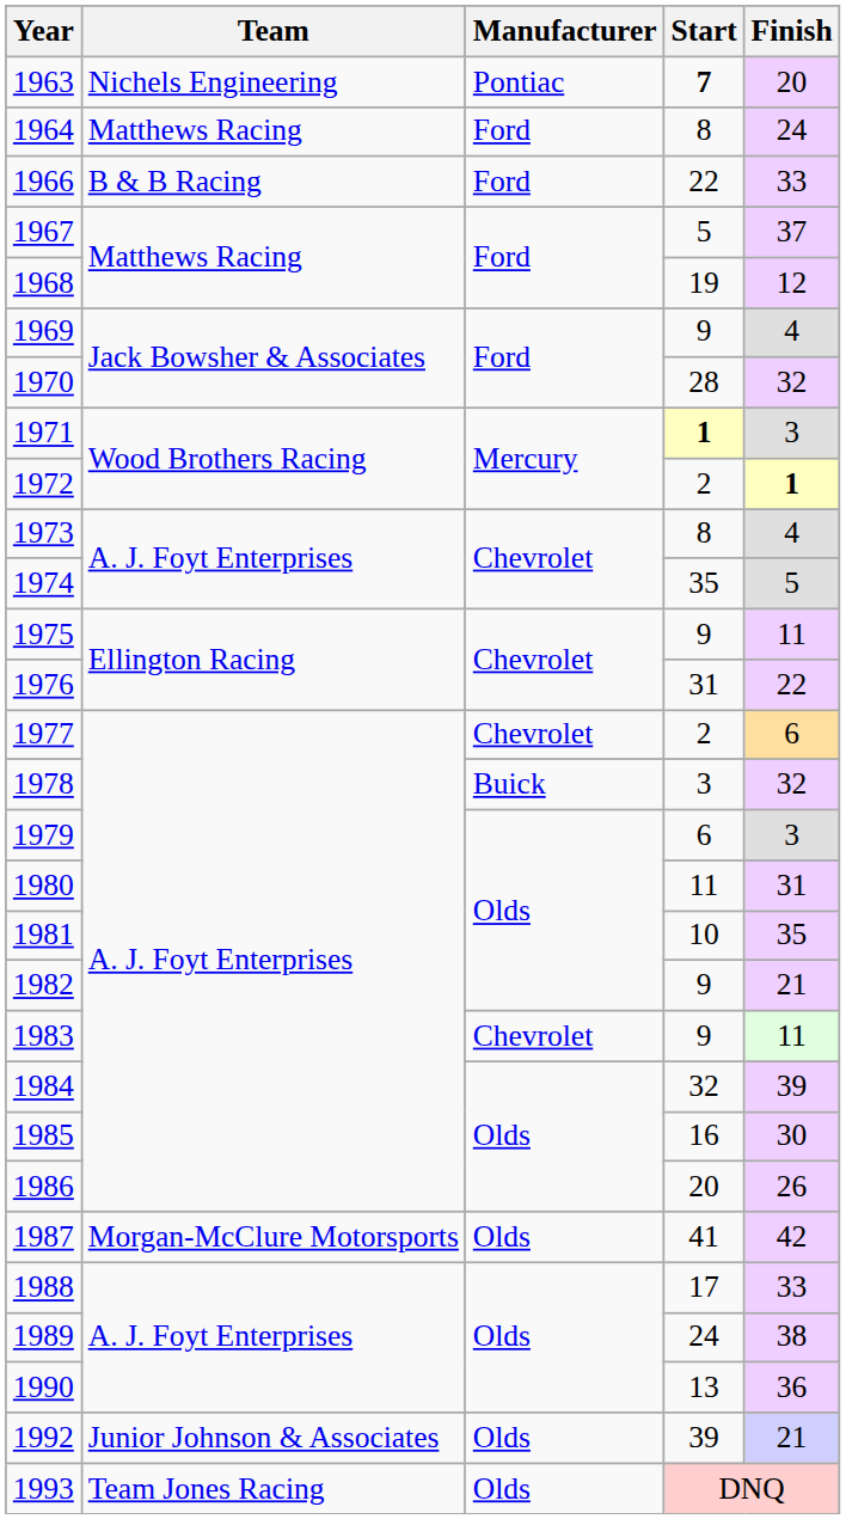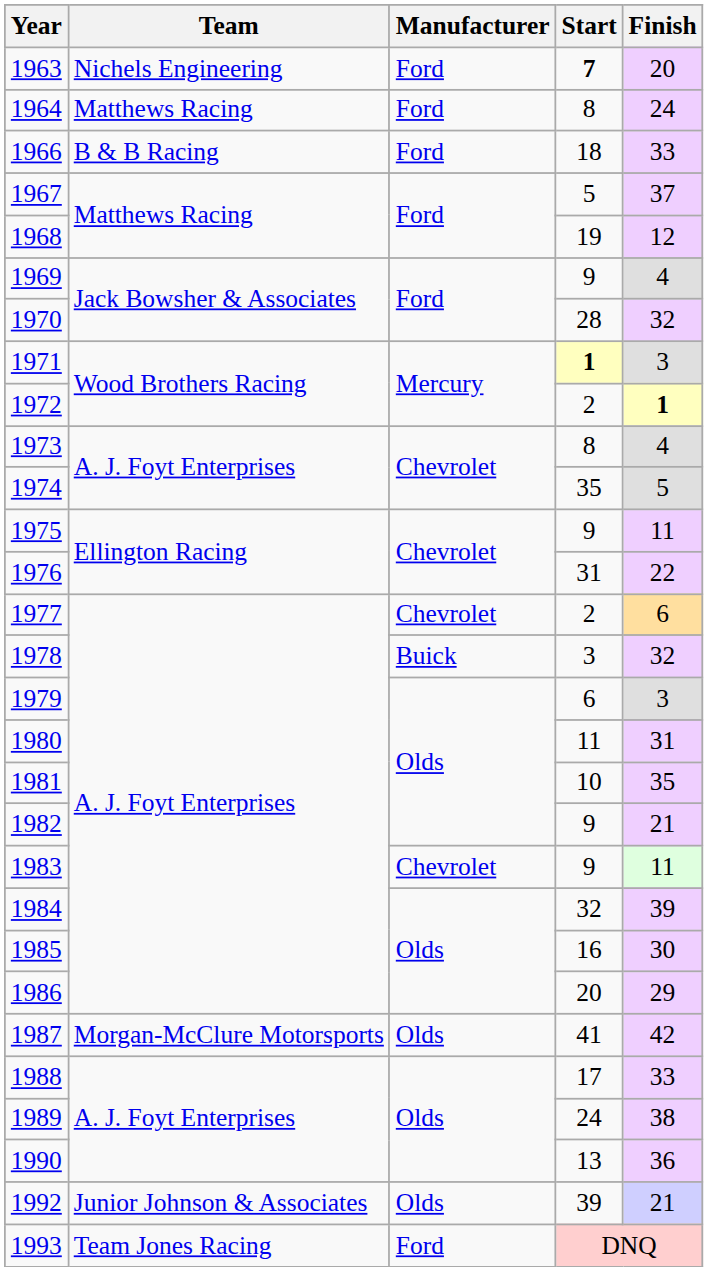 <table class="wikitable" style="font-size: 90%;">
 <tr>
 <th>Year</th>
 <th>Team</th>
 <th>Manufacturer</th>
 <th>Start</th>
 <th>Finish</th>
 </tr>
 <tr>
 <td><a href='#'>1963</a></td>
 <td><a href='#'>Nichels Engineering</a></td>
-<td><a href='#'>Pontiac</a></td>
+<td><a href='#'>Ford</a></td>
 <td align=center><strong>7</strong></td>
 <td align=center style="background:#EFCFFF;">20</td>
 </tr>
 <tr>
 <td><a href='#'>1964</a></td>
 <td><a href='#'>Matthews Racing</a></td>
 <td><a href='#'>Ford</a></td>
 <td align=center>8</td>
 <td align=center style="background:#EFCFFF;">24</td>
 </tr>
 <tr>
 <td><a href='#'>1966</a></td>
 <td><a href='#'>B & B Racing</a></td>
 <td><a href='#'>Ford</a></td>
-<td align=center>22</td>
+<td align=center>18</td>
 <td align=center style="background:#EFCFFF;">33</td>
 </tr>
 <tr>
 <td><a href='#'>1967</a></td>
 <td rowspan=2><a href='#'>Matthews Racing</a></td>
 <td rowspan=2><a href='#'>Ford</a></td>
 <td align=center>5</td>
 <td align=center style="background:#EFCFFF;">37</td>
 </tr>
 <tr>
 <td><a href='#'>1968</a></td>
 <td align=center>19</td>
 <td align=center style="background:#EFCFFF;">12</td>
 </tr>
 <tr>
 <td><a href='#'>1969</a></td>
 <td rowspan=2><a href='#'>Jack Bowsher & Associates</a></td>
 <td rowspan=2><a href='#'>Ford</a></td>
 <td align=center>9</td>
 <td align=center style="background:#DFDFDF;">4</td>
 </tr>
 <tr>
 <td><a href='#'>1970</a></td>
 <td align=center>28</td>
 <td align=center style="background:#EFCFFF;">32</td>
 </tr>
 <tr>
 <td><a href='#'>1971</a></td>
 <td rowspan=2><a href='#'>Wood Brothers Racing</a></td>
 <td rowspan=2><a href='#'>Mercury</a></td>
 <td align=center style="background:#FFFFBF;"><strong>1</strong></td>
 <td align=center style="background:#DFDFDF;">3</td>
 </tr>
 <tr>
 <td><a href='#'>1972</a></td>
 <td align=center>2</td>
 <td align=center style="background:#FFFFBF;"><strong>1</strong></td>
 </tr>
 <tr>
 <td><a href='#'>1973</a></td>
 <td rowspan=2><a href='#'>A. J. Foyt Enterprises</a></td>
 <td rowspan=2><a href='#'>Chevrolet</a></td>
 <td align=center>8</td>
 <td align=center style="background:#DFDFDF;">4</td>
 </tr>
 <tr>
 <td><a href='#'>1974</a></td>
 <td align=center>35</td>
 <td align=center style="background:#DFDFDF;">5</td>
 </tr>
 <tr>
 <td><a href='#'>1975</a></td>
 <td rowspan=2><a href='#'>Ellington Racing</a></td>
 <td rowspan=2><a href='#'>Chevrolet</a></td>
 <td align=center>9</td>
 <td align=center style="background:#EFCFFF;">11</td>
 </tr>
 <tr>
 <td><a href='#'>1976</a></td>
 <td align=center>31</td>
 <td align=center style="background:#EFCFFF;">22</td>
 </tr>
 <tr>
 <td><a href='#'>1977</a></td>
 <td rowspan=10><a href='#'>A. J. Foyt Enterprises</a></td>
 <td><a href='#'>Chevrolet</a></td>
 <td align=center>2</td>
 <td align=center style="background:#FFDF9F;">6</td>
 </tr>
 <tr>
 <td><a href='#'>1978</a></td>
 <td><a href='#'>Buick</a></td>
 <td align=center>3</td>
 <td align=center style="background:#EFCFFF;">32</td>
 </tr>
 <tr>
 <td><a href='#'>1979</a></td>
 <td rowspan=4><a href='#'>Olds</a></td>
 <td align=center>6</td>
 <td align=center style="background:#DFDFDF;">3</td>
 </tr>
 <tr>
 <td><a href='#'>1980</a></td>
 <td align=center>11</td>
 <td align=center style="background:#EFCFFF;">31</td>
 </tr>
 <tr>
 <td><a href='#'>1981</a></td>
 <td align=center>10</td>
 <td align=center style="background:#EFCFFF;">35</td>
 </tr>
 <tr>
 <td><a href='#'>1982</a></td>
 <td align=center>9</td>
 <td align=center style="background:#EFCFFF;">21</td>
 </tr>
 <tr>
 <td><a href='#'>1983</a></td>
 <td><a href='#'>Chevrolet</a></td>
 <td align=center>9</td>
 <td align=center style="background:#DFFFDF;">11</td>
 </tr>
 <tr>
 <td><a href='#'>1984</a></td>
 <td rowspan=3><a href='#'>Olds</a></td>
 <td align=center>32</td>
 <td align=center style="background:#EFCFFF;">39</td>
 </tr>
 <tr>
 <td><a href='#'>1985</a></td>
 <td align=center>16</td>
 <td align=center style="background:#EFCFFF;">30</td>
 </tr>
 <tr>
 <td><a href='#'>1986</a></td>
 <td align=center>20</td>
-<td align=center style="background:#EFCFFF;">26</td>
+<td align=center style="background:#EFCFFF;">29</td>
 </tr>
 <tr>
 <td><a href='#'>1987</a></td>
 <td><a href='#'>Morgan-McClure Motorsports</a></td>
 <td><a href='#'>Olds</a></td>
 <td align=center>41</td>
 <td align=center style="background:#EFCFFF;">42</td>
 </tr>
 <tr>
 <td><a href='#'>1988</a></td>
 <td rowspan=3><a href='#'>A. J. Foyt Enterprises</a></td>
 <td rowspan=3><a href='#'>Olds</a></td>
 <td align=center>17</td>
 <td align=center style="background:#EFCFFF;">33</td>
 </tr>
 <tr>
 <td><a href='#'>1989</a></td>
 <td align=center>24</td>
 <td align=center style="background:#EFCFFF;">38</td>
 </tr>
 <tr>
 <td><a href='#'>1990</a></td>
 <td align=center>13</td>
 <td align=center style="background:#EFCFFF;">36</td>
 </tr>
 <tr>
 <td><a href='#'>1992</a></td>
 <td><a href='#'>Junior Johnson & Associates</a></td>
 <td><a href='#'>Olds</a></td>
 <td align=center>39</td>
 <td align=center style="background:#CFCFFF;">21</td>
 </tr>
 <tr>
 <td><a href='#'>1993</a></td>
 <td><a href='#'>Team Jones Racing</a></td>
-<td><a href='#'>Olds</a></td>
+<td><a href='#'>Ford</a></td>
 <td align=center colspan=2 style="background:#FFCFCF;">DNQ</td>
 </tr>
 </table>
